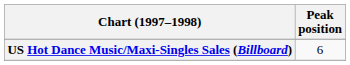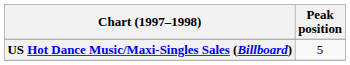 <table class="wikitable sortable plainrowheaders">
 <tr>
 <th scope="col">Chart (1997–1998)</th>
 <th scope="col">Peak<br>position</th>
 </tr>
 <tr>
 </tr>
 <tr>
 <th scope="row">US <a href='#'>Hot Dance Music/Maxi-Singles Sales</a> (<em><a href='#'>Billboard</a></em>)</th>
-<td align="center">6</td>
+<td align="center">5</td>
 </tr>
 <tr>
 </tr>
 <tr>
 </tr>
 </table>
